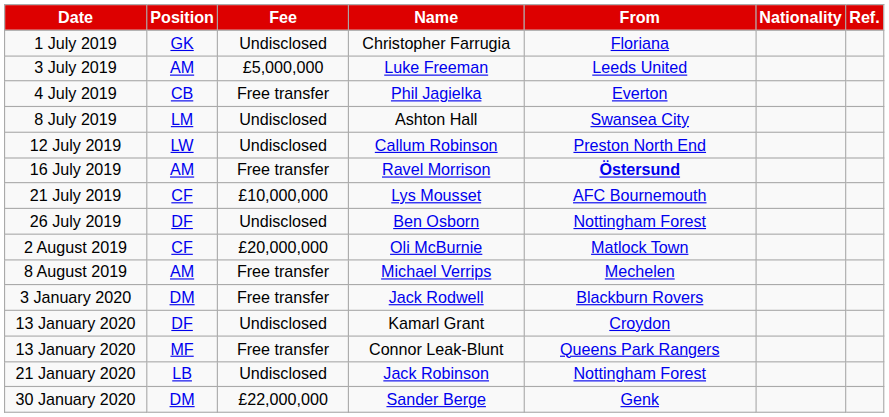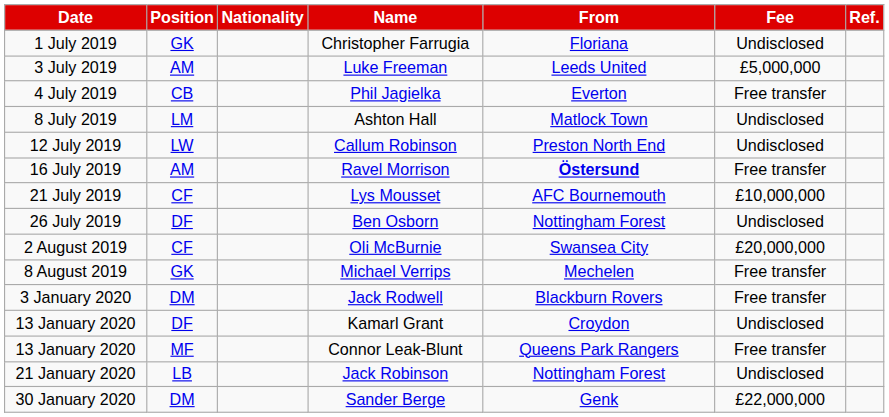 <table class="wikitable"  style="text-align:center; font-size:90%; ">
 <tr>
 <th style="background:#DD0000; color:#FFFFFF; width:120px;">Date</th>
 <th style="background:#DD0000; color:#FFFFFF; width:50px;">Position</th>
-<th style="background:#DD0000; color:#FFFFFF; width:110px;">Fee</th>
+<th style="background:#DD0000; color:#FFFFFF; width:50px;">Nationality</th>
 <th style="background:#DD0000; color:#FFFFFF; width:150px;">Name</th>
 <th style="background:#DD0000; color:#FFFFFF; width:200px;">From</th>
-<th style="background:#DD0000; color:#FFFFFF; width:50px;">Nationality</th>
+<th style="background:#DD0000; color:#FFFFFF; width:110px;">Fee</th>
 <th style="background:#DD0000; color:#FFFFFF; width:25px;">Ref.</th>
 </tr>
 <tr>
 <td>1 July 2019</td>
 <td><a href='#'>GK</a></td>
-<td>Undisclosed</td>
+<td></td>
 <td>Christopher Farrugia</td>
 <td> <a href='#'>Floriana</a></td>
-<td></td>
+<td>Undisclosed</td>
 <td></td>
 </tr>
 <tr>
 <td>3 July 2019</td>
 <td><a href='#'>AM</a></td>
-<td>£5,000,000</td>
+<td></td>
 <td><a href='#'>Luke Freeman</a></td>
 <td> <a href='#'>Leeds United</a></td>
-<td></td>
+<td>£5,000,000</td>
 <td></td>
 </tr>
 <tr>
 <td>4 July 2019</td>
 <td><a href='#'>CB</a></td>
-<td>Free transfer</td>
+<td></td>
 <td><a href='#'>Phil Jagielka</a></td>
 <td> <a href='#'>Everton</a></td>
-<td></td>
+<td>Free transfer</td>
 <td></td>
 </tr>
 <tr>
 <td>8 July 2019</td>
 <td><a href='#'>LM</a></td>
+<td></td>
+<td>Ashton Hall</td>
+<td> <a href='#'>Matlock Town</a></td>
 <td>Undisclosed</td>
-<td>Ashton Hall</td>
-<td> <a href='#'>Swansea City</a></td>
-<td></td>
 <td></td>
 </tr>
 <tr>
 <td>12 July 2019</td>
 <td><a href='#'>LW</a></td>
-<td>Undisclosed</td>
+<td></td>
 <td><a href='#'>Callum Robinson</a></td>
 <td> <a href='#'>Preston North End</a></td>
-<td></td>
+<td>Undisclosed</td>
 <td></td>
 </tr>
 <tr>
 <td>16 July 2019</td>
 <td><a href='#'>AM</a></td>
-<td>Free transfer</td>
+<td></td>
 <td><a href='#'>Ravel Morrison</a></td>
 <td><strong> <a href='#'>Östersund</a></strong></td>
-<td></td>
+<td>Free transfer</td>
 <td></td>
 </tr>
 <tr>
 <td>21 July 2019</td>
 <td><a href='#'>CF</a></td>
-<td>£10,000,000</td>
+<td></td>
 <td><a href='#'>Lys Mousset</a></td>
 <td> <a href='#'>AFC Bournemouth</a></td>
-<td></td>
+<td>£10,000,000</td>
 <td></td>
 </tr>
 <tr>
 <td>26 July 2019</td>
 <td><a href='#'>DF</a></td>
-<td>Undisclosed</td>
+<td></td>
 <td><a href='#'>Ben Osborn</a></td>
 <td> <a href='#'>Nottingham Forest</a></td>
-<td></td>
+<td>Undisclosed</td>
 <td></td>
 </tr>
 <tr>
 <td>2 August 2019</td>
 <td><a href='#'>CF</a></td>
+<td></td>
+<td><a href='#'>Oli McBurnie</a></td>
+<td> <a href='#'>Swansea City</a></td>
 <td>£20,000,000</td>
-<td><a href='#'>Oli McBurnie</a></td>
-<td> <a href='#'>Matlock Town</a></td>
-<td></td>
 <td></td>
 </tr>
 <tr>
 <td>8 August 2019</td>
-<td><a href='#'>AM</a></td>
-<td>Free transfer</td>
+<td><a href='#'>GK</a></td>
+<td></td>
 <td><a href='#'>Michael Verrips</a></td>
 <td> <a href='#'>Mechelen</a></td>
-<td></td>
+<td>Free transfer</td>
 <td></td>
 </tr>
 <tr>
 <td>3 January 2020</td>
 <td><a href='#'>DM</a></td>
-<td>Free transfer</td>
+<td></td>
 <td><a href='#'>Jack Rodwell</a></td>
 <td> <a href='#'>Blackburn Rovers</a></td>
-<td></td>
+<td>Free transfer</td>
 <td></td>
 </tr>
 <tr>
 <td>13 January 2020</td>
 <td><a href='#'>DF</a></td>
-<td>Undisclosed</td>
+<td></td>
 <td>Kamarl Grant</td>
 <td> <a href='#'>Croydon</a></td>
-<td></td>
+<td>Undisclosed</td>
 <td></td>
 </tr>
 <tr>
 <td>13 January 2020</td>
 <td><a href='#'>MF</a></td>
-<td>Free transfer</td>
+<td></td>
 <td>Connor Leak-Blunt</td>
 <td> <a href='#'>Queens Park Rangers</a></td>
-<td></td>
+<td>Free transfer</td>
 <td></td>
 </tr>
 <tr>
 <td>21 January 2020</td>
 <td><a href='#'>LB</a></td>
-<td>Undisclosed</td>
+<td></td>
 <td><a href='#'>Jack Robinson</a></td>
 <td> <a href='#'>Nottingham Forest</a></td>
-<td></td>
+<td>Undisclosed</td>
 <td></td>
 </tr>
 <tr>
 <td>30 January 2020</td>
 <td><a href='#'>DM</a></td>
-<td>£22,000,000</td>
+<td></td>
 <td><a href='#'>Sander Berge</a></td>
 <td> <a href='#'>Genk</a></td>
-<td></td>
+<td>£22,000,000</td>
 <td></td>
 </tr>
 </table>
